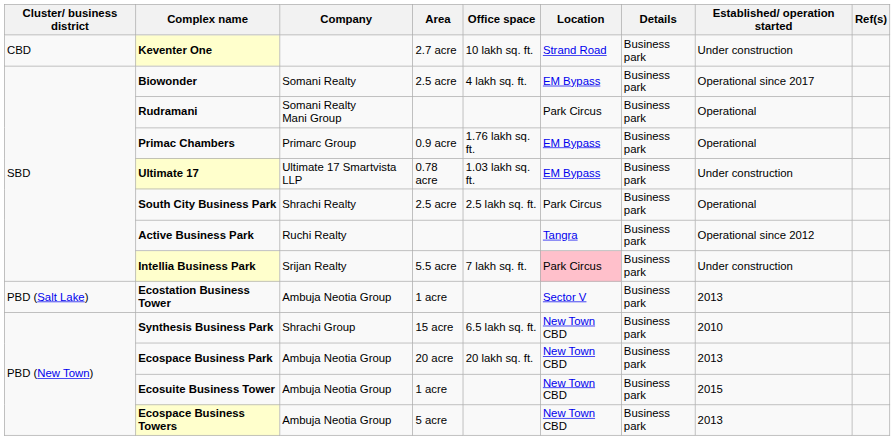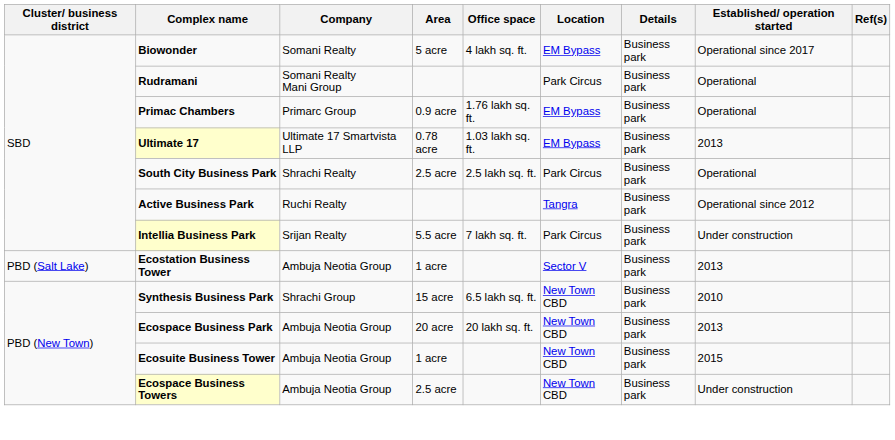 <table class="wikitable sortable">
 <tr>
 <th>Cluster/ business district</th>
 <th>Complex name</th>
 <th>Company</th>
 <th>Area</th>
 <th>Office space</th>
 <th>Location</th>
 <th>Details</th>
 <th>Established/ operation started</th>
 <th>Ref(s)</th>
 </tr>
 <tr>
-<td>CBD</td>
-<td style="background:#FFFFCC;"><strong>Keventer One</strong></td>
-<td></td>
-<td>2.7 acre</td>
-<td>10 lakh sq. ft.</td>
-<td><a href='#'>Strand Road</a></td>
-<td>Business park</td>
-<td>Under construction</td>
-<td></td>
-</tr>
-<tr>
 <td rowspan="7">SBD</td>
 <td><strong>Biowonder</strong></td>
 <td>Somani Realty</td>
-<td>2.5 acre</td>
+<td>5 acre</td>
 <td>4 lakh sq. ft.</td>
 <td><a href='#'>EM Bypass</a></td>
 <td>Business park</td>
 <td>Operational since 2017</td>
 <td></td>
 </tr>
 <tr>
 <td><strong>Rudramani</strong></td>
 <td>Somani Realty <br> Mani Group</td>
 <td></td>
 <td></td>
 <td>Park Circus</td>
 <td>Business park</td>
 <td>Operational</td>
 <td></td>
 </tr>
 <tr>
 <td><strong>Primac Chambers</strong></td>
 <td>Primarc Group</td>
 <td>0.9 acre</td>
 <td>1.76 lakh sq. ft.</td>
 <td><a href='#'>EM Bypass</a></td>
 <td>Business park</td>
 <td>Operational</td>
 <td></td>
 </tr>
 <tr>
 <td style="background:#FFFFCC;"><strong>Ultimate 17</strong></td>
 <td>Ultimate 17 Smartvista LLP</td>
 <td>0.78 acre</td>
 <td>1.03 lakh sq. ft.</td>
 <td><a href='#'>EM Bypass</a></td>
 <td>Business park</td>
-<td>Under construction</td>
+<td>2013</td>
 <td></td>
 </tr>
 <tr>
 <td><strong>South City Business Park</strong></td>
 <td>Shrachi Realty</td>
 <td>2.5 acre</td>
 <td>2.5 lakh sq. ft.</td>
 <td>Park Circus</td>
 <td>Business park</td>
 <td>Operational</td>
 <td></td>
 </tr>
 <tr>
 <td><strong>Active Business Park</strong></td>
 <td>Ruchi Realty</td>
 <td></td>
 <td></td>
 <td><a href='#'>Tangra</a></td>
 <td>Business park</td>
 <td>Operational since 2012</td>
 <td></td>
 </tr>
 <tr>
 <td style="background:#FFFFCC;"><strong>Intellia Business Park</strong></td>
 <td>Srijan Realty</td>
 <td>5.5 acre</td>
 <td>7 lakh sq. ft.</td>
-<td style="background: pink;">Park Circus</td>
+<td>Park Circus</td>
 <td>Business park</td>
 <td>Under construction</td>
 <td></td>
 </tr>
 <tr>
 <td>PBD (<a href='#'>Salt Lake</a>)</td>
 <td><strong>Ecostation Business Tower</strong></td>
 <td>Ambuja Neotia Group</td>
 <td>1 acre</td>
 <td></td>
 <td><a href='#'>Sector V</a></td>
 <td>Business park</td>
 <td>2013</td>
 <td></td>
 </tr>
 <tr>
 <td rowspan="4">PBD (<a href='#'>New Town</a>)</td>
 <td><strong>Synthesis Business Park </strong></td>
 <td>Shrachi Group</td>
 <td>15 acre</td>
 <td>6.5 lakh sq. ft.</td>
 <td><a href='#'>New Town</a> CBD</td>
 <td>Business park</td>
 <td>2010</td>
 <td></td>
 </tr>
 <tr>
 <td><strong>Ecospace Business Park</strong></td>
 <td>Ambuja Neotia Group</td>
 <td>20 acre</td>
 <td>20 lakh sq. ft.</td>
 <td><a href='#'>New Town</a> CBD</td>
 <td>Business park</td>
 <td>2013</td>
 <td></td>
 </tr>
 <tr>
 <td><strong>Ecosuite Business Tower</strong></td>
 <td>Ambuja Neotia Group</td>
 <td>1 acre</td>
 <td></td>
 <td><a href='#'>New Town</a> CBD</td>
 <td>Business park</td>
 <td>2015</td>
 <td></td>
 </tr>
 <tr>
 <td style="background:#FFFFCC;"><strong> Ecospace Business Towers</strong></td>
 <td>Ambuja Neotia Group</td>
-<td>5 acre</td>
+<td>2.5 acre</td>
 <td></td>
 <td><a href='#'>New Town</a> CBD</td>
 <td>Business park</td>
-<td>2013</td>
+<td>Under construction</td>
 <td></td>
 </tr>
 </table>
